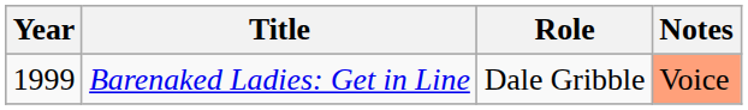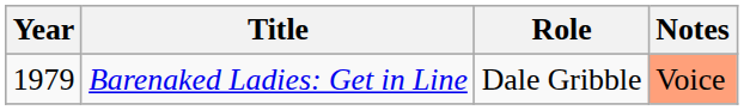 <table class="wikitable">
 <tr>
 <th scope="col">Year</th>
 <th scope="col">Title</th>
 <th scope="col">Role</th>
 <th scope="col">Notes</th>
 </tr>
 <tr>
-<td>1999</td>
+<td>1979</td>
 <td scope="row"><em><a href='#'>Barenaked Ladies: Get in Line</a></em></td>
 <td>Dale Gribble</td>
 <td style="background: lightsalmon;">Voice</td>
 </tr>
 </table>
